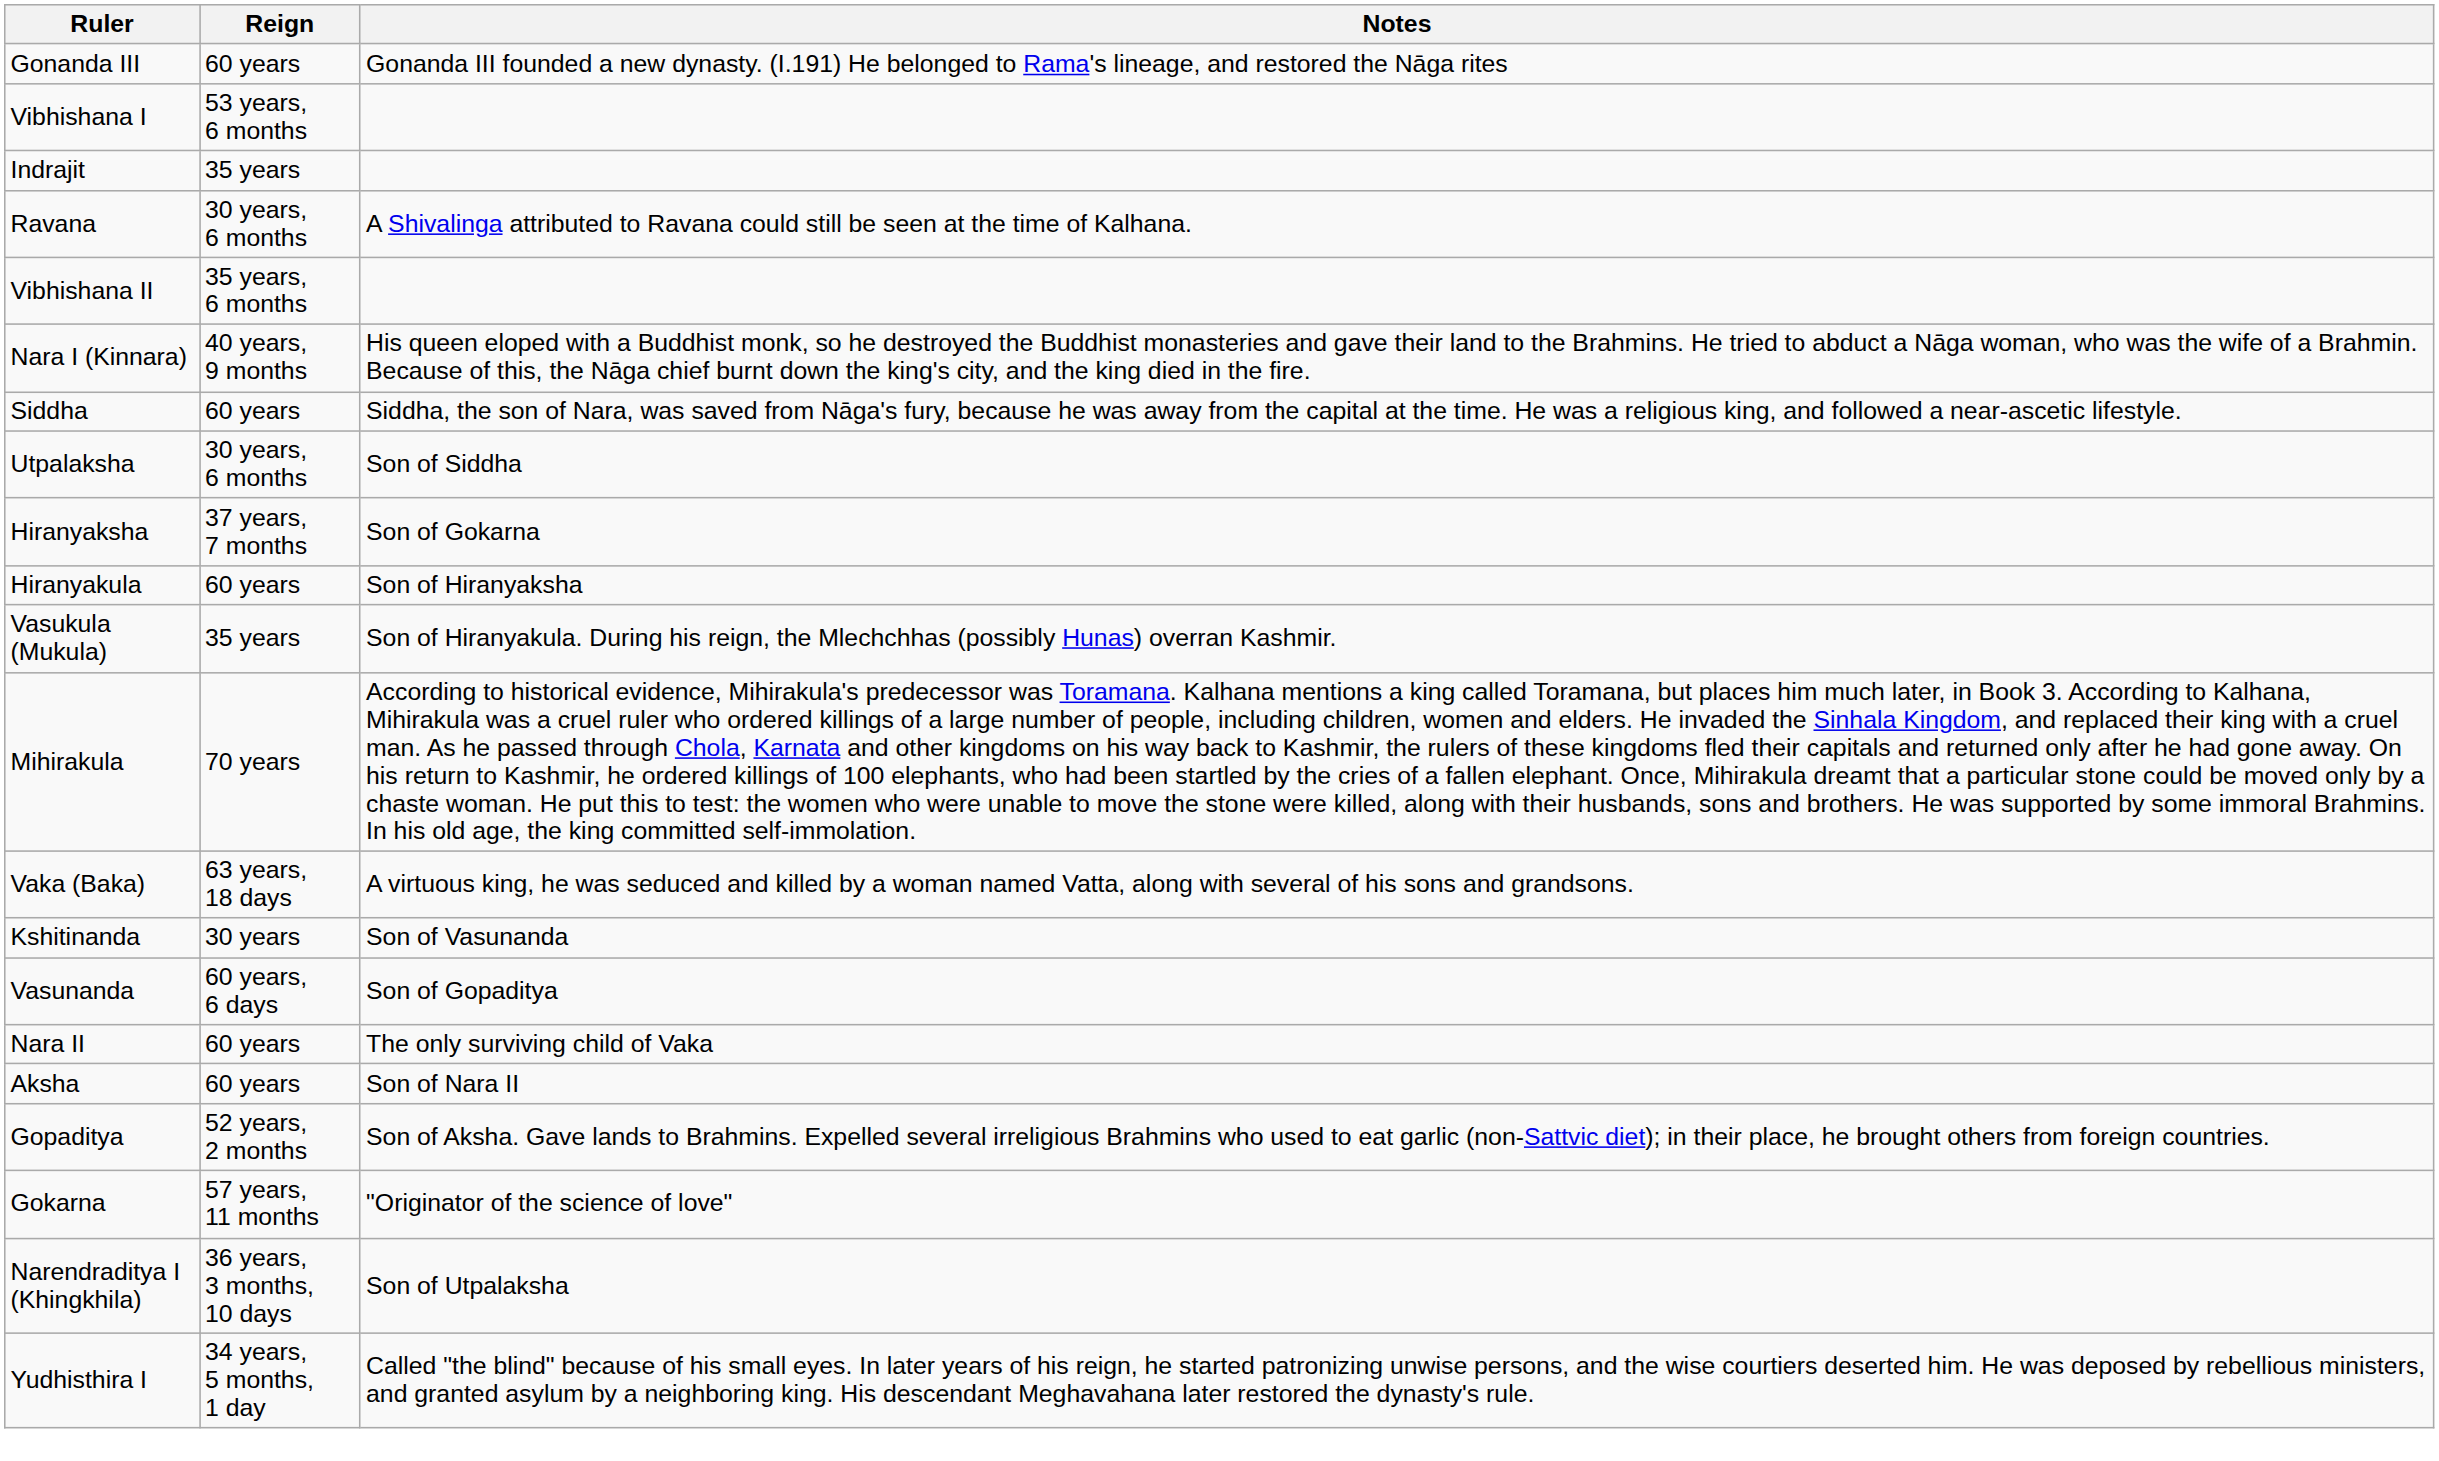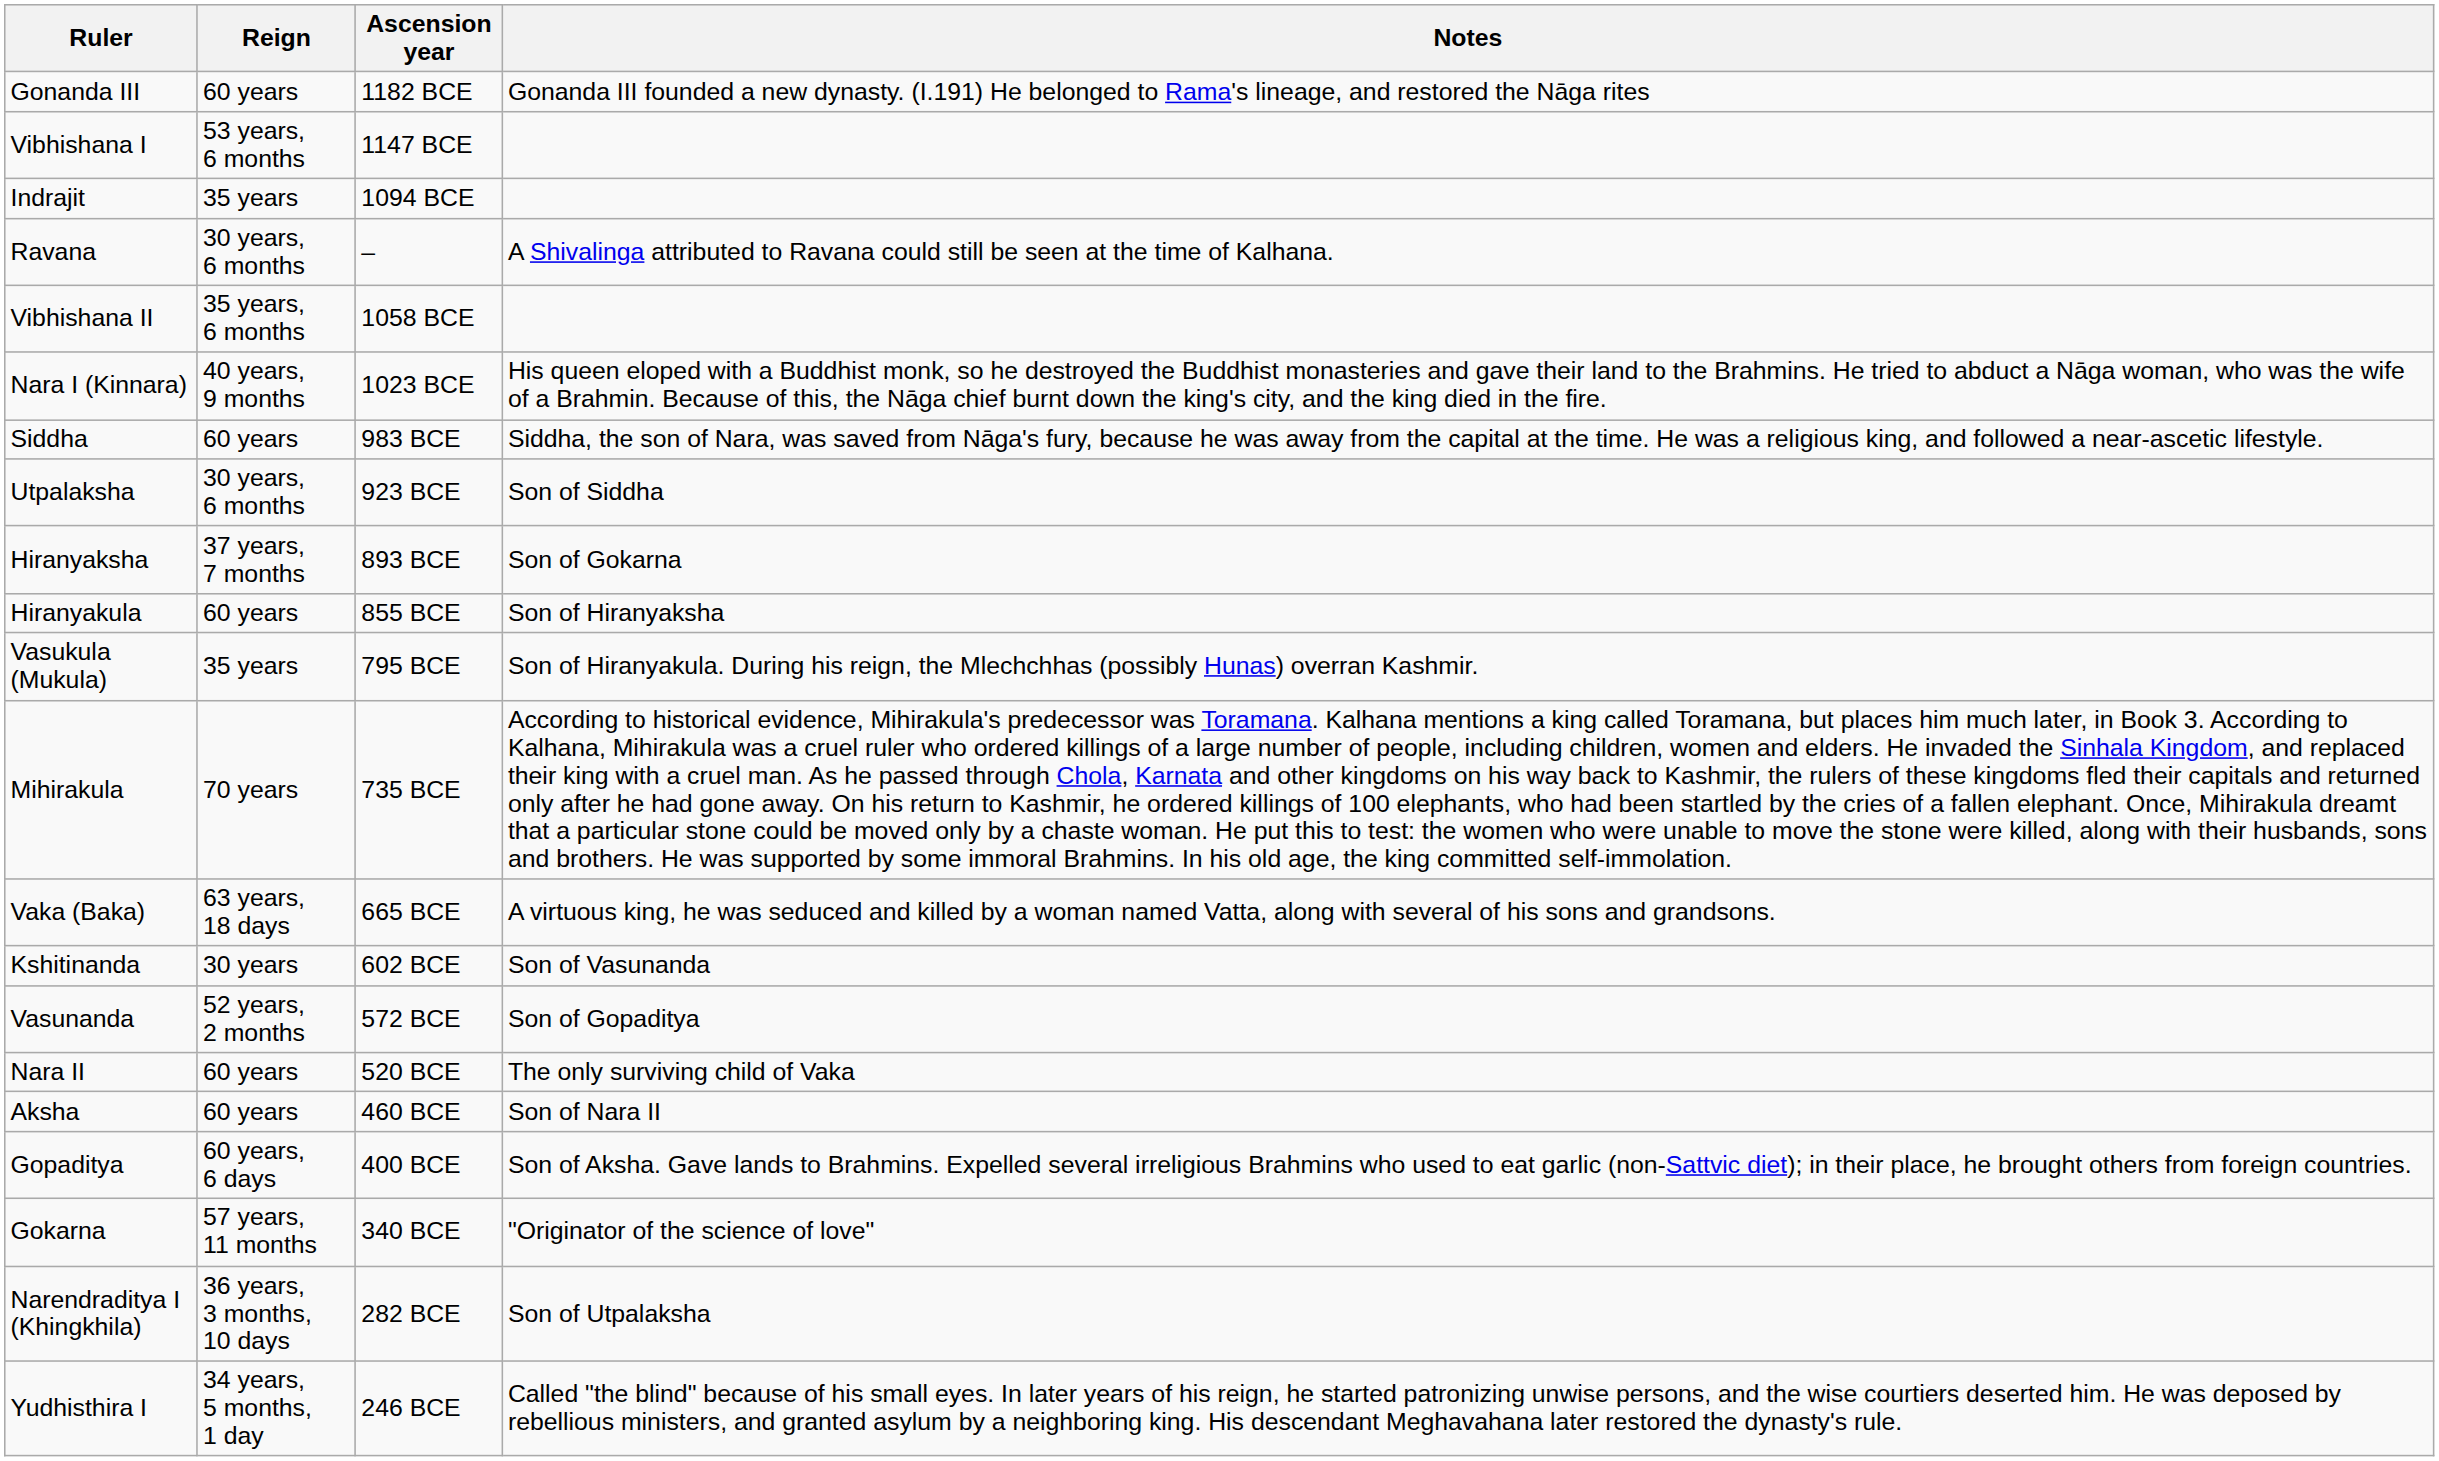 <table class="wikitable">
 <tr>
 <th>Ruler</th>
 <th>Reign</th>
+<th>Ascension year</th>
 <th>Notes</th>
 </tr>
 <tr>
 <td>Gonanda III</td>
 <td>60 years</td>
+<td>1182 BCE</td>
 <td>Gonanda III founded a new dynasty. (I.191) He belonged to <a href='#'>Rama</a>'s lineage, and restored the Nāga rites</td>
 </tr>
 <tr>
 <td>Vibhishana I</td>
 <td>53 years, 6 months</td>
+<td>1147 BCE</td>
 <td></td>
 </tr>
 <tr>
 <td>Indrajit</td>
 <td>35 years</td>
+<td>1094 BCE</td>
 <td></td>
 </tr>
 <tr>
 <td>Ravana</td>
 <td>30 years, 6 months</td>
+<td>–</td>
 <td>A <a href='#'>Shivalinga</a> attributed to Ravana could still be seen at the time of Kalhana.</td>
 </tr>
 <tr>
 <td>Vibhishana II</td>
 <td>35 years, 6 months</td>
+<td>1058 BCE</td>
 <td></td>
 </tr>
 <tr>
 <td>Nara I (Kinnara)</td>
 <td>40 years, 9 months</td>
+<td>1023 BCE</td>
 <td>His queen eloped with a Buddhist monk, so he destroyed the Buddhist monasteries and gave their land to the Brahmins. He tried to abduct a Nāga woman, who was the wife of a Brahmin. Because of this, the Nāga chief burnt down the king's city, and the king died in the fire.</td>
 </tr>
 <tr>
 <td>Siddha</td>
 <td>60 years</td>
+<td>983 BCE</td>
 <td>Siddha, the son of Nara, was saved from Nāga's fury, because he was away from the capital at the time. He was a religious king, and followed a near-ascetic lifestyle.</td>
 </tr>
 <tr>
 <td>Utpalaksha</td>
 <td>30 years, 6 months</td>
+<td>923 BCE</td>
 <td>Son of Siddha</td>
 </tr>
 <tr>
 <td>Hiranyaksha</td>
 <td>37 years, 7 months</td>
+<td>893 BCE</td>
 <td>Son of Gokarna</td>
 </tr>
 <tr>
 <td>Hiranyakula</td>
 <td>60 years</td>
+<td>855 BCE</td>
 <td>Son of Hiranyaksha</td>
 </tr>
 <tr>
 <td>Vasukula (Mukula)</td>
 <td>35 years</td>
+<td>795 BCE</td>
 <td>Son of Hiranyakula. During his reign, the Mlechchhas (possibly <a href='#'>Hunas</a>) overran Kashmir.</td>
 </tr>
 <tr>
 <td>Mihirakula</td>
 <td>70 years</td>
+<td>735 BCE</td>
 <td>According to historical evidence, Mihirakula's predecessor was <a href='#'>Toramana</a>. Kalhana mentions a king called Toramana, but places him much later, in Book 3. According to Kalhana, Mihirakula was a cruel ruler who ordered killings of a large number of people, including children, women and elders. He invaded the <a href='#'>Sinhala Kingdom</a>, and replaced their king with a cruel man. As he passed through <a href='#'>Chola</a>, <a href='#'>Karnata</a> and other kingdoms on his way back to Kashmir, the rulers of these kingdoms fled their capitals and returned only after he had gone away. On his return to Kashmir, he ordered killings of 100 elephants, who had been startled by the cries of a fallen elephant. Once, Mihirakula dreamt that a particular stone could be moved only by a chaste woman. He put this to test: the women who were unable to move the stone were killed, along with their husbands, sons and brothers. He was supported by some immoral Brahmins. In his old age, the king committed self-immolation.</td>
 </tr>
 <tr>
 <td>Vaka (Baka)</td>
 <td>63 years, 18 days</td>
+<td>665 BCE</td>
 <td>A virtuous king, he was seduced and killed by a woman named Vatta, along with several of his sons and grandsons.</td>
 </tr>
 <tr>
 <td>Kshitinanda</td>
 <td>30 years</td>
+<td>602 BCE</td>
 <td>Son of Vasunanda</td>
 </tr>
 <tr>
 <td>Vasunanda</td>
-<td>60 years, 6 days</td>
+<td>52 years, 2 months</td>
+<td>572 BCE</td>
 <td>Son of Gopaditya</td>
 </tr>
 <tr>
 <td>Nara II</td>
 <td>60 years</td>
+<td>520 BCE</td>
 <td>The only surviving child of Vaka</td>
 </tr>
 <tr>
 <td>Aksha</td>
 <td>60 years</td>
+<td>460 BCE</td>
 <td>Son of Nara II</td>
 </tr>
 <tr>
 <td>Gopaditya</td>
-<td>52 years, 2 months</td>
+<td>60 years, 6 days</td>
+<td>400 BCE</td>
 <td>Son of Aksha. Gave lands to Brahmins. Expelled several irreligious Brahmins who used to eat garlic (non-<a href='#'>Sattvic diet</a>); in their place, he brought others from foreign countries.</td>
 </tr>
 <tr>
 <td>Gokarna</td>
 <td>57 years, 11 months</td>
+<td>340 BCE</td>
 <td>"Originator of the science of love"</td>
 </tr>
 <tr>
 <td>Narendraditya I (Khingkhila)</td>
 <td>36 years, 3 months, 10 days</td>
+<td>282 BCE</td>
 <td>Son of Utpalaksha</td>
 </tr>
 <tr>
 <td>Yudhisthira I</td>
 <td>34 years, 5 months, 1 day</td>
+<td>246 BCE</td>
 <td>Called "the blind" because of his small eyes. In later years of his reign, he started patronizing unwise persons, and the wise courtiers deserted him. He was deposed by rebellious ministers, and granted asylum by a neighboring king. His descendant Meghavahana later restored the dynasty's rule.</td>
 </tr>
 </table>
